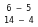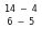 <table style="text-align:center">
 <tr>
 <th width=200></th>
 <th width=100></th>
 <th width=200></th>
 </tr>
 <tr>
 <td align=right><strong></strong></td>
-<td>6 – 5</td>
+<td>14 – 4</td>
 <td align=left></td>
 </tr>
 <tr>
 <td align=right><strong></strong></td>
-<td>14 – 4</td>
+<td>6 – 5</td>
 <td align=left></td>
 </tr>
 </table>
